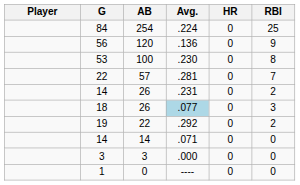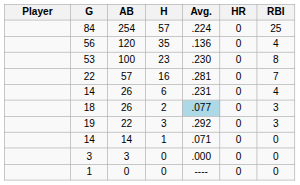 <table class="wikitable sortable">
 <tr>
 <th bgcolor="#DDDDFF" width="16%">Player</th>
 <th bgcolor="#DDDDFF" width="9%">G</th>
 <th bgcolor="#DDDDFF" width="9%">AB</th>
+<th bgcolor="#DDDDFF" width="9%">H</th>
 <th bgcolor="#DDDDFF" width="9%">Avg.</th>
 <th bgcolor="#DDDDFF" width="9%">HR</th>
 <th bgcolor="#DDDDFF" width="9%">RBI</th>
 </tr>
 <tr align="center">
 <td></td>
 <td>84</td>
 <td>254</td>
+<td>57</td>
 <td>.224</td>
 <td>0</td>
 <td>25</td>
 </tr>
 <tr align="center">
 <td></td>
 <td>56</td>
 <td>120</td>
+<td>35</td>
 <td>.136</td>
 <td>0</td>
-<td>9</td>
+<td>4</td>
 </tr>
 <tr align="center">
 <td></td>
 <td>53</td>
 <td>100</td>
+<td>23</td>
 <td>.230</td>
 <td>0</td>
 <td>8</td>
 </tr>
 <tr align="center">
 <td></td>
 <td>22</td>
 <td>57</td>
+<td>16</td>
 <td>.281</td>
 <td>0</td>
 <td>7</td>
 </tr>
 <tr align="center">
 <td></td>
 <td>14</td>
 <td>26</td>
+<td>6</td>
 <td>.231</td>
 <td>0</td>
-<td>2</td>
+<td>4</td>
 </tr>
 <tr align="center">
 <td></td>
 <td>18</td>
 <td>26</td>
+<td>2</td>
 <td style="background: lightblue;">.077</td>
 <td>0</td>
 <td>3</td>
 </tr>
 <tr align="center">
 <td></td>
 <td>19</td>
 <td>22</td>
+<td>3</td>
 <td>.292</td>
 <td>0</td>
-<td>2</td>
+<td>3</td>
 </tr>
 <tr align="center">
 <td></td>
 <td>14</td>
 <td>14</td>
+<td>1</td>
 <td>.071</td>
 <td>0</td>
 <td>0</td>
 </tr>
 <tr align="center">
 <td></td>
 <td>3</td>
 <td>3</td>
+<td>0</td>
 <td>.000</td>
 <td>0</td>
 <td>0</td>
 </tr>
 <tr align="center">
 <td></td>
 <td>1</td>
 <td>0</td>
+<td>0</td>
 <td>----</td>
 <td>0</td>
 <td>0</td>
 </tr>
 </table>
